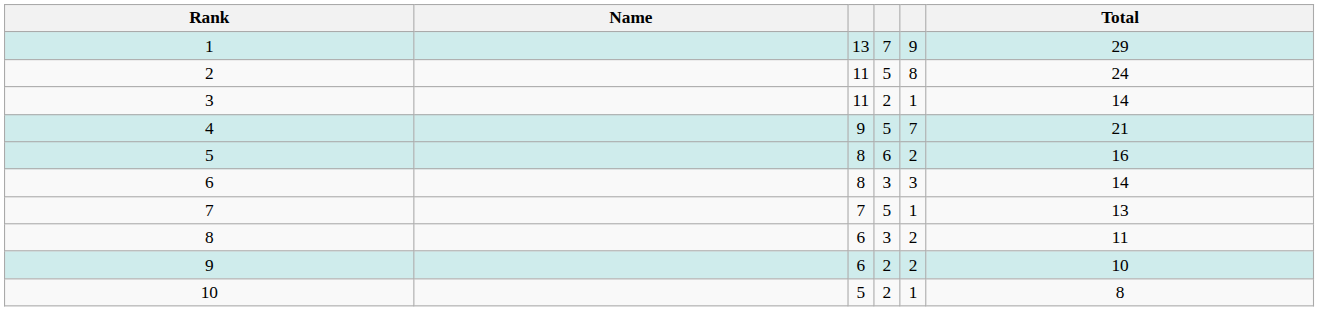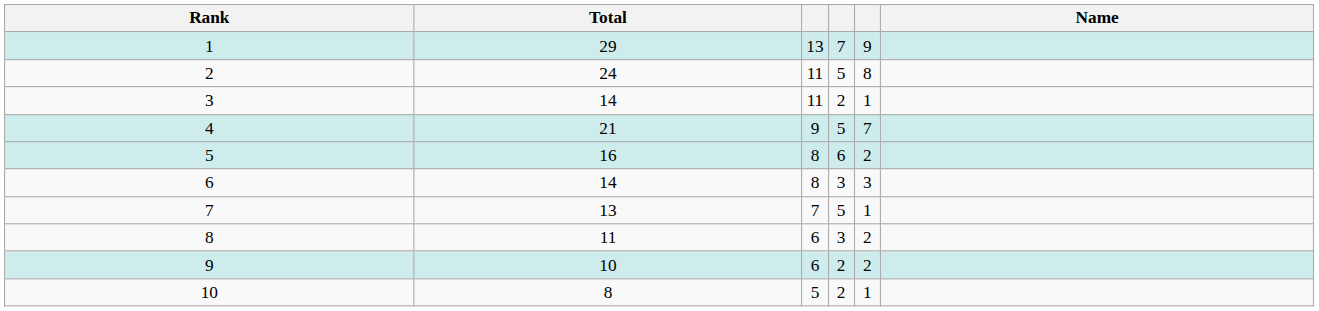 <table class="wikitable" width=96% style="text-align:center">
 <tr>
 <th>Rank</th>
-<th>Name</th>
+<th>Total</th>
 <th style="width:2%;" bgcolor=gold></th>
 <th style="width:2%;" bgcolor=silver></th>
 <th style="width:2%;" bgcolor=cc9966></th>
-<th>Total</th>
+<th>Name</th>
 </tr>
 <tr style="background:#CFECEC">
 <td>1</td>
-<td align=left></td>
+<td>29</td>
 <td>13</td>
 <td>7</td>
 <td>9</td>
-<td>29</td>
+<td align=left></td>
 </tr>
 <tr>
 <td>2</td>
-<td align=left></td>
+<td>24</td>
 <td>11</td>
 <td>5</td>
 <td>8</td>
-<td>24</td>
+<td align=left></td>
 </tr>
 <tr>
 <td>3</td>
-<td align=left></td>
+<td>14</td>
 <td>11</td>
 <td>2</td>
 <td>1</td>
-<td>14</td>
+<td align=left></td>
 </tr>
 <tr style="background:#CFECEC">
 <td>4</td>
-<td align=left></td>
+<td>21</td>
 <td>9</td>
 <td>5</td>
 <td>7</td>
-<td>21</td>
+<td align=left></td>
 </tr>
 <tr style="background:#CFECEC">
 <td>5</td>
-<td align=left></td>
+<td>16</td>
 <td>8</td>
 <td>6</td>
 <td>2</td>
-<td>16</td>
+<td align=left></td>
 </tr>
 <tr>
 <td>6</td>
-<td align=left></td>
+<td>14</td>
 <td>8</td>
 <td>3</td>
 <td>3</td>
-<td>14</td>
+<td align=left></td>
 </tr>
 <tr>
 <td>7</td>
-<td align=left></td>
+<td>13</td>
 <td>7</td>
 <td>5</td>
 <td>1</td>
-<td>13</td>
+<td align=left></td>
 </tr>
 <tr>
 <td>8</td>
-<td align=left></td>
+<td>11</td>
 <td>6</td>
 <td>3</td>
 <td>2</td>
-<td>11</td>
+<td align=left></td>
 </tr>
 <tr style="background:#CFECEC">
 <td>9</td>
-<td align=left></td>
+<td>10</td>
 <td>6</td>
 <td>2</td>
 <td>2</td>
-<td>10</td>
+<td align=left></td>
 </tr>
 <tr>
 <td>10</td>
-<td align=left></td>
+<td>8</td>
 <td>5</td>
 <td>2</td>
 <td>1</td>
-<td>8</td>
+<td align=left></td>
 </tr>
 </table>
